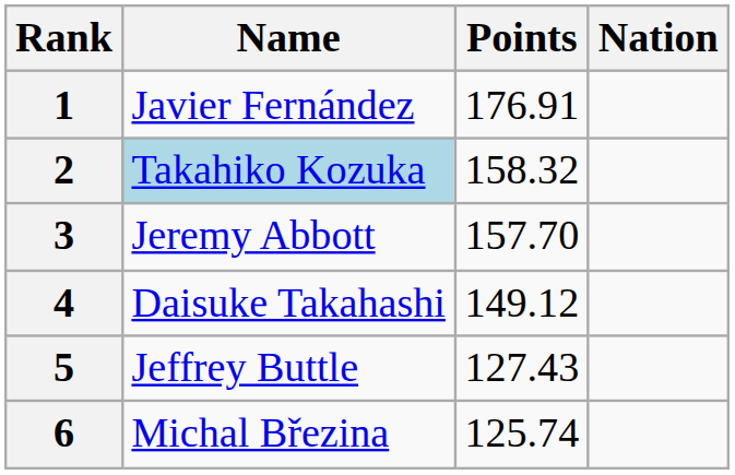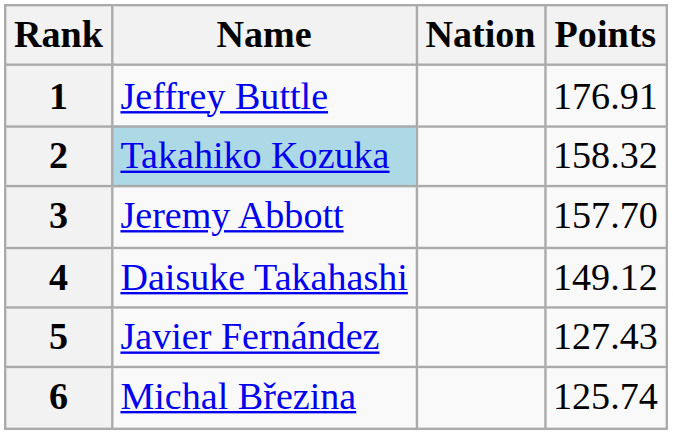 <table class="wikitable sortable">
 <tr>
 <th>Rank</th>
 <th>Name</th>
+<th>Nation</th>
 <th>Points</th>
-<th>Nation</th>
 </tr>
 <tr>
 <th>1</th>
-<td><a href='#'>Javier Fernández</a></td>
+<td><a href='#'>Jeffrey Buttle</a></td>
+<td></td>
 <td align="center">176.91</td>
-<td></td>
 </tr>
 <tr>
 <th>2</th>
 <td style="background: lightblue;"><a href='#'>Takahiko Kozuka</a></td>
+<td></td>
 <td align="center">158.32</td>
-<td></td>
 </tr>
 <tr>
 <th>3</th>
 <td><a href='#'>Jeremy Abbott</a></td>
+<td></td>
 <td align="center">157.70</td>
-<td></td>
 </tr>
 <tr>
 <th>4</th>
 <td><a href='#'>Daisuke Takahashi</a></td>
+<td></td>
 <td align="center">149.12</td>
-<td></td>
 </tr>
 <tr>
 <th>5</th>
-<td><a href='#'>Jeffrey Buttle</a></td>
+<td><a href='#'>Javier Fernández</a></td>
+<td></td>
 <td align="center">127.43</td>
-<td></td>
 </tr>
 <tr>
 <th>6</th>
 <td><a href='#'>Michal Březina</a></td>
+<td></td>
 <td align="center">125.74</td>
-<td></td>
 </tr>
 </table>
